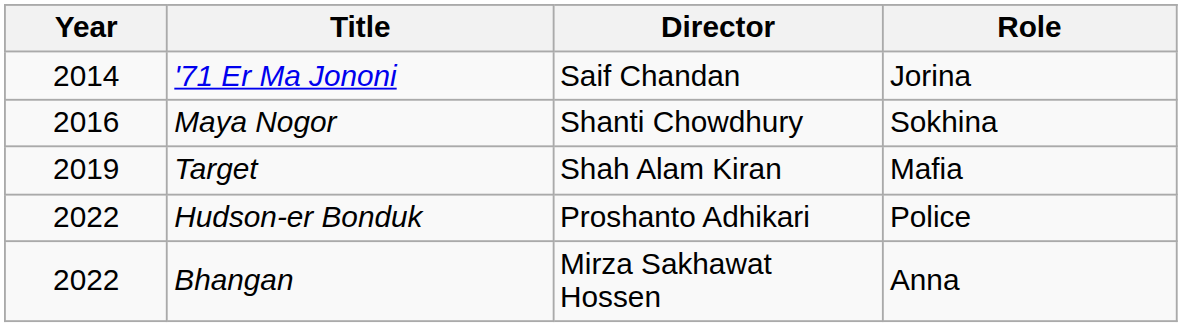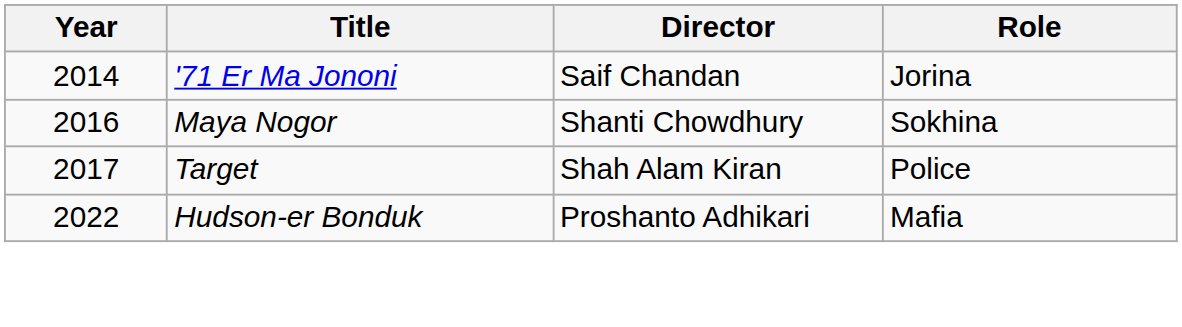 <table class="wikitable sortable">
 <tr>
 <th scope="col" style="width:80px;">Year</th>
 <th class="unsortable" scope="col" style="width:200px;">Title</th>
 <th class="unsortable" scope="col" style="width:170px;">Director</th>
 <th class="unsortable" scope="col" style="width:150px;">Role</th>
 </tr>
 <tr>
 <td style="text-align:Center;">2014</td>
 <td><em><a href='#'>'71 Er Ma Jononi</a></em></td>
 <td>Saif Chandan</td>
 <td>Jorina</td>
 </tr>
 <tr>
 <td style="text-align:Center;">2016</td>
 <td><em>Maya Nogor</em></td>
 <td>Shanti Chowdhury</td>
 <td>Sokhina</td>
 </tr>
 <tr>
-<td style="text-align:Center;">2019</td>
+<td style="text-align:Center;">2017</td>
 <td><em>Target</em></td>
 <td>Shah Alam Kiran</td>
-<td>Mafia</td>
+<td>Police</td>
 </tr>
 <tr>
 <td style="text-align:Center;">2022</td>
 <td><em>Hudson-er Bonduk</em></td>
 <td>Proshanto Adhikari</td>
-<td>Police</td>
-</tr>
-<tr>
-<td style="text-align:Center;">2022</td>
-<td><em>Bhangan</em></td>
-<td>Mirza Sakhawat Hossen</td>
-<td>Anna</td>
+<td>Mafia</td>
 </tr>
 </table>
